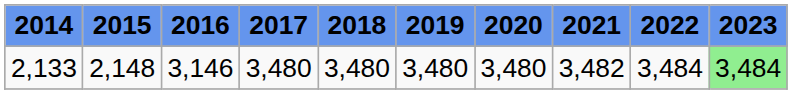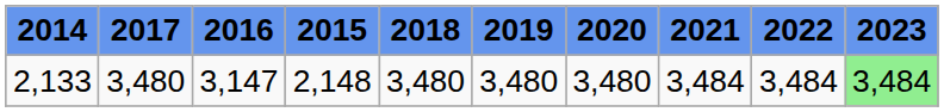 <table class="wikitable">
 <tr align="center" style="background:#6495ed;">
 <td><strong>2014</strong></td>
+<td><strong>2017</strong></td>
+<td><strong>2016</strong></td>
 <td><strong>2015</strong></td>
-<td><strong>2016</strong></td>
-<td><strong>2017</strong></td>
 <td><strong>2018</strong></td>
 <td><strong>2019</strong></td>
 <td><strong>2020</strong></td>
 <td><strong>2021</strong></td>
 <td><strong>2022</strong></td>
 <td><strong>2023</strong></td>
 </tr>
 <tr>
 <td>2,133</td>
+<td>3,480</td>
+<td>3,147</td>
 <td>2,148</td>
-<td>3,146</td>
 <td>3,480</td>
 <td>3,480</td>
 <td>3,480</td>
-<td>3,480</td>
-<td>3,482</td>
+<td>3,484</td>
 <td>3,484</td>
 <td style="background: lightgreen;">3,484</td>
 </tr>
 </table>
